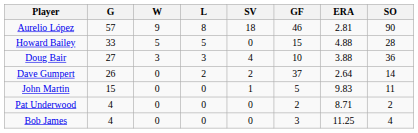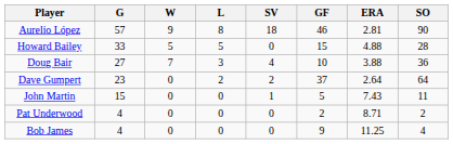 <table class="wikitable sortable">
 <tr>
 <th bgcolor="#DDDDFF" width="16%">Player</th>
 <th bgcolor="#DDDDFF" width="9%">G</th>
 <th bgcolor="#DDDDFF" width="9%">W</th>
 <th bgcolor="#DDDDFF" width="9%">L</th>
 <th bgcolor="#DDDDFF" width="9%">SV</th>
 <th bgcolor="#DDDDFF" width="9%">GF</th>
 <th bgcolor="#DDDDFF" width="9%">ERA</th>
 <th bgcolor="#DDDDFF" width="9%">SO</th>
 </tr>
 <tr align="center">
 <td><a href='#'>Aurelio López</a></td>
 <td>57</td>
 <td>9</td>
 <td>8</td>
 <td>18</td>
 <td>46</td>
 <td>2.81</td>
 <td>90</td>
 </tr>
 <tr align="center">
 <td><a href='#'>Howard Bailey</a></td>
 <td>33</td>
 <td>5</td>
 <td>5</td>
 <td>0</td>
 <td>15</td>
 <td>4.88</td>
 <td>28</td>
 </tr>
 <tr align="center">
 <td><a href='#'>Doug Bair</a></td>
 <td>27</td>
-<td>3</td>
+<td>7</td>
 <td>3</td>
 <td>4</td>
 <td>10</td>
 <td>3.88</td>
 <td>36</td>
 </tr>
 <tr align="center">
 <td><a href='#'>Dave Gumpert</a></td>
-<td>26</td>
+<td>23</td>
 <td>0</td>
 <td>2</td>
 <td>2</td>
 <td>37</td>
 <td>2.64</td>
-<td>14</td>
+<td>64</td>
 </tr>
 <tr align="center">
 <td><a href='#'>John Martin</a></td>
 <td>15</td>
 <td>0</td>
 <td>0</td>
 <td>1</td>
 <td>5</td>
-<td>9.83</td>
+<td>7.43</td>
 <td>11</td>
 </tr>
 <tr align="center">
 <td><a href='#'>Pat Underwood</a></td>
 <td>4</td>
 <td>0</td>
 <td>0</td>
 <td>0</td>
 <td>2</td>
 <td>8.71</td>
 <td>2</td>
 </tr>
 <tr align="center">
 <td><a href='#'>Bob James</a></td>
 <td>4</td>
 <td>0</td>
 <td>0</td>
 <td>0</td>
-<td>3</td>
+<td>9</td>
 <td>11.25</td>
 <td>4</td>
 </tr>
 </table>
